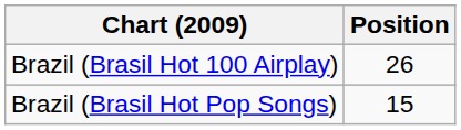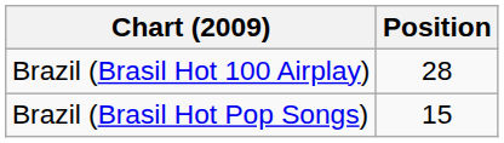 <table class="wikitable sortable">
 <tr>
 <th>Chart (2009)</th>
 <th>Position</th>
 </tr>
 <tr>
 <td>Brazil (<a href='#'>Brasil Hot 100 Airplay</a>)</td>
-<td align="center">26</td>
+<td align="center">28</td>
 </tr>
 <tr>
 <td>Brazil (<a href='#'>Brasil Hot Pop Songs</a>)</td>
 <td align="center">15</td>
 </tr>
 </table>
